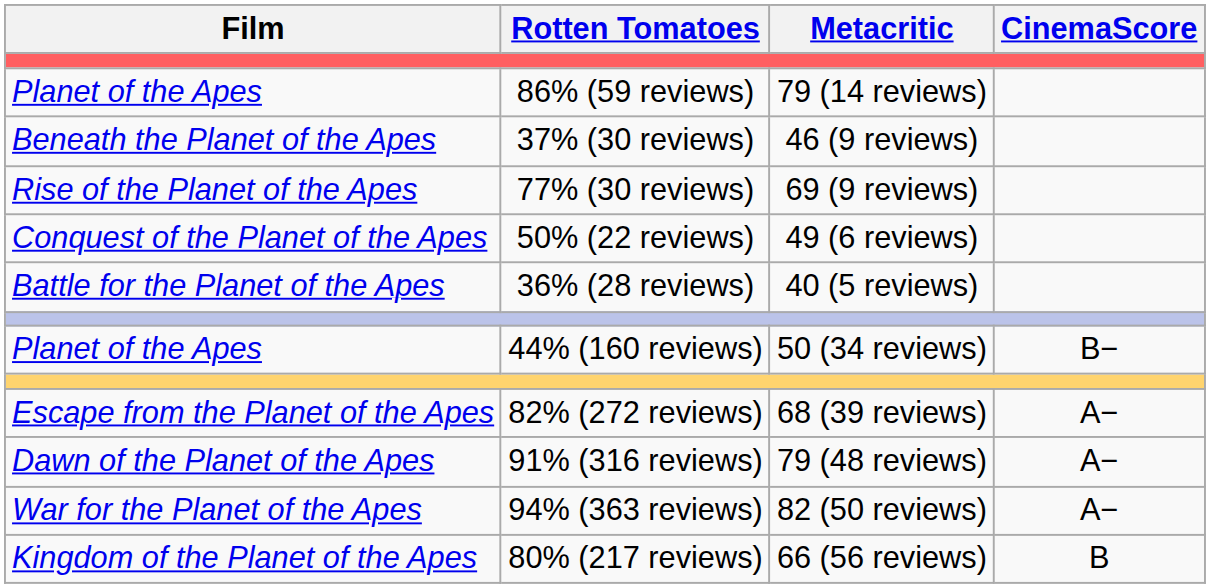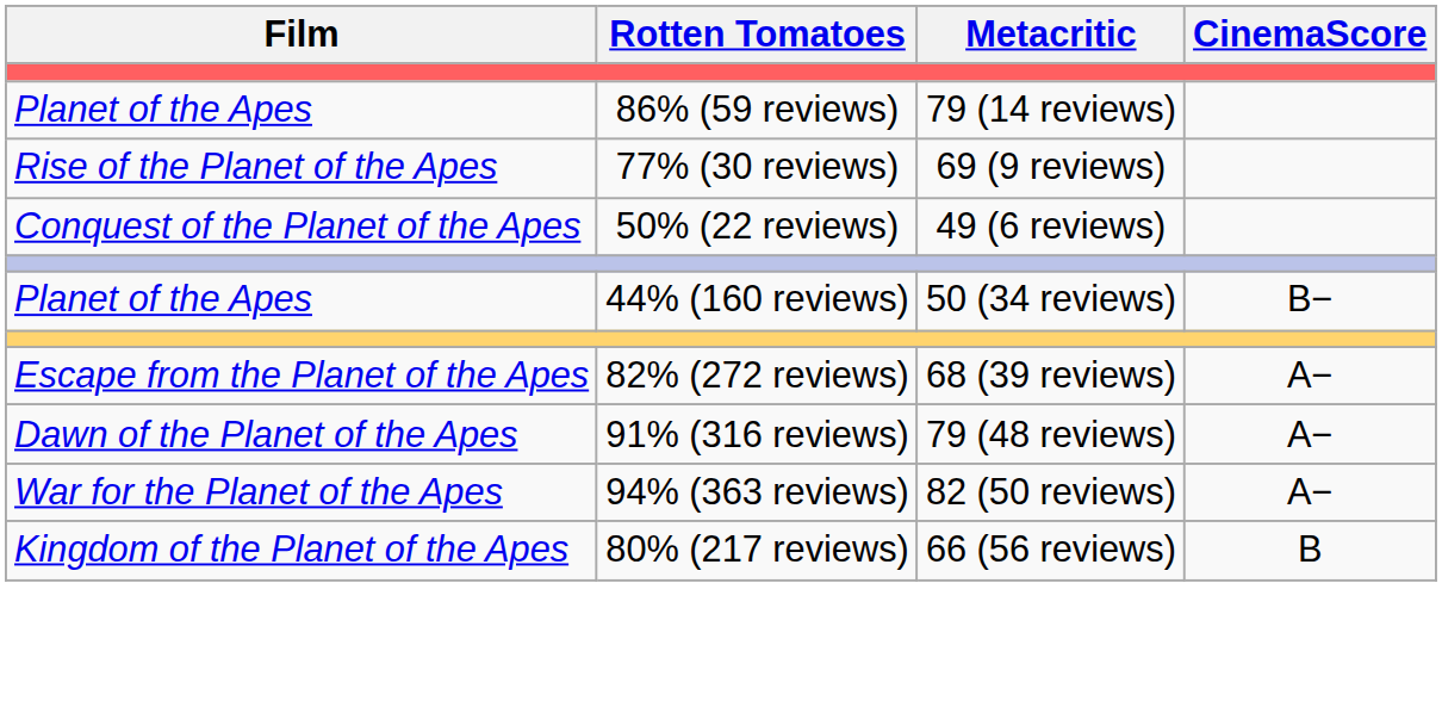 <table class="wikitable sortable" border="1" style="text-align: center;">
 <tr>
 <th class=unsortable>Film</th>
 <th><a href='#'>Rotten Tomatoes</a></th>
 <th><a href='#'>Metacritic</a></th>
 <th class=unsortable><a href='#'>CinemaScore</a></th>
 </tr>
 <tr>
 <td colspan="4" style="background:#FF5F61;"></td>
 </tr>
 <tr>
 <td style="text-align:left;"><em><a href='#'>Planet of the Apes</a></em></td>
 <td>86% (59 reviews)</td>
 <td>79 (14 reviews)</td>
 <td></td>
 </tr>
 <tr>
-<td style="text-align:left;"><em><a href='#'>Beneath the Planet of the Apes</a></em></td>
-<td>37% (30 reviews)</td>
-<td>46 (9 reviews)</td>
-<td></td>
-</tr>
-<tr>
 <td style="text-align:left;"><em><a href='#'>Rise of the Planet of the Apes</a></em></td>
 <td>77% (30 reviews)</td>
 <td>69 (9 reviews)</td>
 <td></td>
 </tr>
 <tr>
 <td style="text-align:left;"><em><a href='#'>Conquest of the Planet of the Apes</a></em></td>
 <td>50% (22 reviews)</td>
 <td>49 (6 reviews)</td>
-<td></td>
-</tr>
-<tr>
-<td style="text-align:left;"><em><a href='#'>Battle for the Planet of the Apes</a></em></td>
-<td>36% (28 reviews)</td>
-<td>40 (5 reviews)</td>
 <td></td>
 </tr>
 <tr>
 <td colspan="4" style="background:#BBC3E9;"></td>
 </tr>
 <tr>
 <td style="text-align:left;"><em><a href='#'>Planet of the Apes</a></em></td>
 <td>44% (160 reviews)</td>
 <td>50 (34 reviews)</td>
 <td>B−</td>
 </tr>
 <tr>
 <td colspan="4" style="background:#FFD46E;"></td>
 </tr>
 <tr>
 <td style="text-align:left;"><em><a href='#'>Escape from the Planet of the Apes</a></em></td>
 <td>82% (272 reviews)</td>
 <td>68 (39 reviews)</td>
 <td>A−</td>
 </tr>
 <tr>
 <td style="text-align:left;"><em><a href='#'>Dawn of the Planet of the Apes</a></em></td>
 <td>91% (316 reviews)</td>
 <td>79 (48 reviews)</td>
 <td>A−</td>
 </tr>
 <tr>
 <td style="text-align:left;"><em><a href='#'>War for the Planet of the Apes</a></em></td>
 <td>94% (363 reviews)</td>
 <td>82 (50 reviews)</td>
 <td>A−</td>
 </tr>
 <tr>
 <td style="text-align:left;"><em><a href='#'>Kingdom of the Planet of the Apes</a></em></td>
 <td>80% (217 reviews)</td>
 <td>66 (56 reviews)</td>
 <td>B</td>
 </tr>
 </table>
